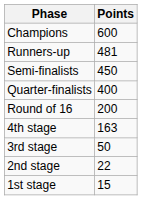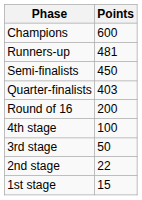 <table class="wikitable">
 <tr>
 <th>Phase</th>
 <th>Points</th>
 </tr>
 <tr>
 <td>Champions</td>
 <td>600</td>
 </tr>
 <tr>
 <td>Runners-up</td>
 <td>481</td>
 </tr>
 <tr>
 <td>Semi-finalists</td>
 <td>450</td>
 </tr>
 <tr>
 <td>Quarter-finalists</td>
-<td>400</td>
+<td>403</td>
 </tr>
 <tr>
 <td>Round of 16</td>
 <td>200</td>
 </tr>
 <tr>
 <td>4th stage</td>
-<td>163</td>
+<td>100</td>
 </tr>
 <tr>
 <td>3rd stage</td>
 <td>50</td>
 </tr>
 <tr>
 <td>2nd stage</td>
 <td>22</td>
 </tr>
 <tr>
 <td>1st stage</td>
 <td>15</td>
 </tr>
 </table>
